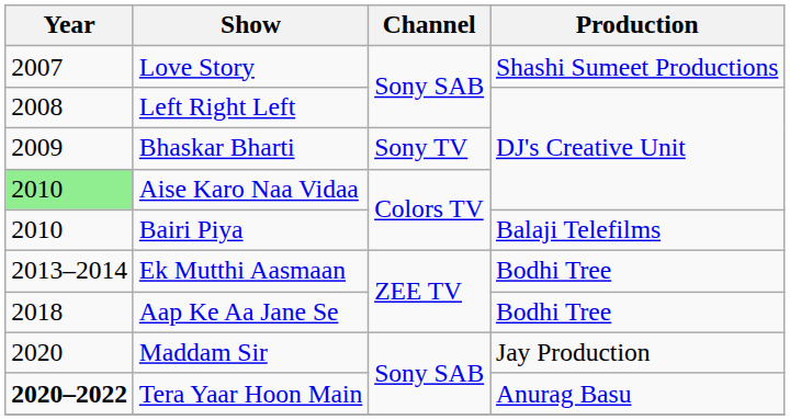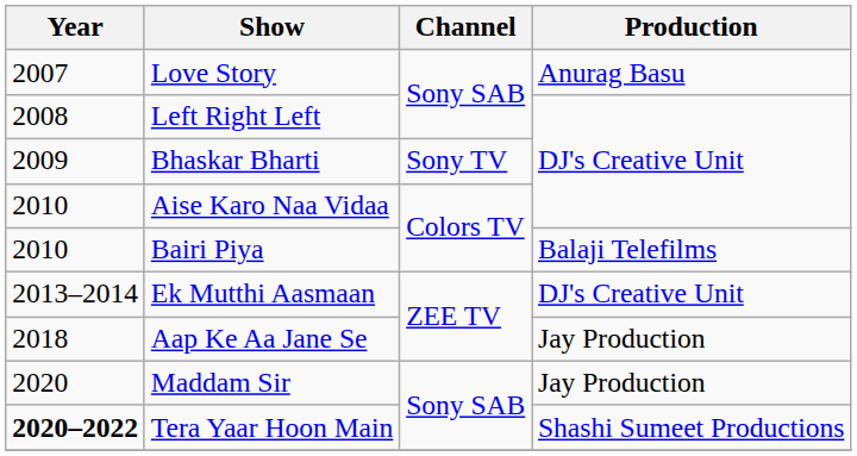 <table class="wikitable">
 <tr>
 <th>Year</th>
 <th>Show</th>
 <th>Channel</th>
 <th>Production</th>
 </tr>
 <tr>
 <td>2007</td>
 <td><a href='#'>Love Story</a></td>
 <td rowspan=2><a href='#'>Sony SAB</a></td>
-<td><a href='#'>Shashi Sumeet Productions</a></td>
+<td><a href='#'>Anurag Basu</a></td>
 </tr>
 <tr>
 <td>2008</td>
 <td><a href='#'>Left Right Left</a></td>
 <td rowspan=3><a href='#'>DJ's Creative Unit</a></td>
 </tr>
 <tr>
 <td>2009</td>
 <td><a href='#'>Bhaskar Bharti</a></td>
 <td><a href='#'>Sony TV</a></td>
 </tr>
 <tr>
-<td style="background: lightgreen;">2010</td>
+<td>2010</td>
 <td><a href='#'>Aise Karo Naa Vidaa</a></td>
 <td rowspan=2><a href='#'>Colors TV</a></td>
 </tr>
 <tr>
 <td>2010</td>
 <td><a href='#'>Bairi Piya</a></td>
 <td><a href='#'>Balaji Telefilms</a></td>
 </tr>
 <tr>
 <td>2013–2014</td>
 <td><a href='#'>Ek Mutthi Aasmaan</a></td>
 <td rowspan=2><a href='#'>ZEE TV</a></td>
-<td><a href='#'>Bodhi Tree</a></td>
+<td><a href='#'>DJ's Creative Unit</a></td>
 </tr>
 <tr>
 <td>2018</td>
 <td><a href='#'>Aap Ke Aa Jane Se</a></td>
-<td><a href='#'>Bodhi Tree</a></td>
+<td>Jay Production</td>
 </tr>
 <tr>
 <td>2020</td>
 <td><a href='#'>Maddam Sir</a></td>
 <td rowspan=2><a href='#'>Sony SAB</a></td>
 <td>Jay Production</td>
 </tr>
 <tr>
 <td><strong>2020–2022</strong></td>
 <td><a href='#'>Tera Yaar Hoon Main</a></td>
-<td><a href='#'>Anurag Basu</a></td>
+<td><a href='#'>Shashi Sumeet Productions</a></td>
 </tr>
 <tr>
 </tr>
 </table>
